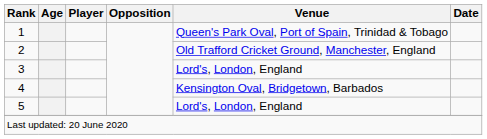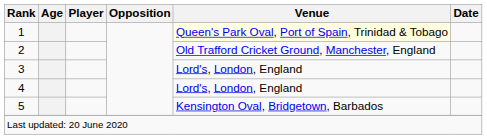 <table class="wikitable plainrowheaders sortable">
 <tr>
 <th scope=col>Rank</th>
 <th scope=col>Age</th>
 <th scope=col>Player</th>
 <th scope=col>Opposition</th>
 <th scope=col>Venue</th>
 <th scope=col>Date</th>
 </tr>
 <tr>
 <td align=center>1</td>
 <th scope=row style=text-align:center;></th>
 <td></td>
 <td rowspan=5></td>
-<td><a href='#'>Queen's Park Oval</a>, <a href='#'>Port of Spain</a>, Trinidad & Tobago</td>
+<td style="background: lightyellow;"><a href='#'>Queen's Park Oval</a>, <a href='#'>Port of Spain</a>, Trinidad & Tobago</td>
 <td></td>
 </tr>
 <tr>
 <td align=center>2</td>
 <th scope=row style=text-align:center;></th>
 <td></td>
 <td><a href='#'>Old Trafford Cricket Ground</a>, <a href='#'>Manchester</a>, England</td>
 <td></td>
 </tr>
 <tr>
 <td align=center>3</td>
 <th scope=row style=text-align:center;></th>
 <td></td>
 <td><a href='#'>Lord's</a>, <a href='#'>London</a>, England</td>
 <td></td>
 </tr>
 <tr>
 <td align=center>4</td>
 <th scope=row style=text-align:center;></th>
 <td></td>
-<td><a href='#'>Kensington Oval</a>, <a href='#'>Bridgetown</a>, Barbados</td>
+<td><a href='#'>Lord's</a>, <a href='#'>London</a>, England</td>
 <td></td>
 </tr>
 <tr>
 <td align=center>5</td>
 <th scope=row style=text-align:center;></th>
 <td></td>
-<td><a href='#'>Lord's</a>, <a href='#'>London</a>, England</td>
+<td><a href='#'>Kensington Oval</a>, <a href='#'>Bridgetown</a>, Barbados</td>
 <td></td>
 </tr>
 <tr>
 </tr>
 <tr class=sortbottom>
 <td colspan=7><small>Last updated: 20 June 2020</small></td>
 </tr>
 </table>
